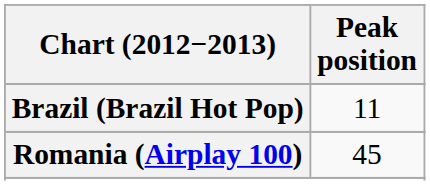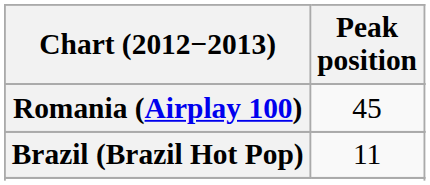 <table class="wikitable sortable plainrowheaders" style="text-align:center">
 <tr>
 <th scope="col">Chart (2012−2013)</th>
 <th scope="col">Peak<br>position</th>
+</tr>
+<tr>
+</tr>
+<tr>
+</tr>
+<tr>
+</tr>
+<tr>
+</tr>
+<tr>
+</tr>
+<tr>
+<th scope="row">Romania (<a href='#'>Airplay 100</a>)</th>
+<td>45</td>
+</tr>
+<tr>
+</tr>
+<tr>
+</tr>
+<tr>
+</tr>
+<tr>
 </tr>
 <tr>
 </tr>
 <tr>
 </tr>
 <tr>
 </tr>
 <tr>
 </tr>
 <tr>
 </tr>
 <tr>
 <th scope="row">Brazil (Brazil Hot Pop)</th>
 <td>11</td>
 </tr>
 <tr>
 </tr>
 <tr>
 </tr>
 <tr>
 </tr>
 <tr>
 </tr>
 <tr>
 </tr>
 <tr>
 </tr>
 <tr>
 </tr>
 <tr>
 </tr>
-<tr>
-</tr>
-<tr>
-<th scope="row">Romania (<a href='#'>Airplay 100</a>)</th>
-<td>45</td>
-</tr>
-<tr>
-</tr>
-<tr>
-</tr>
-<tr>
-</tr>
-<tr>
-</tr>
-<tr>
-</tr>
-<tr>
-</tr>
-<tr>
-</tr>
-<tr>
-</tr>
 </table>
